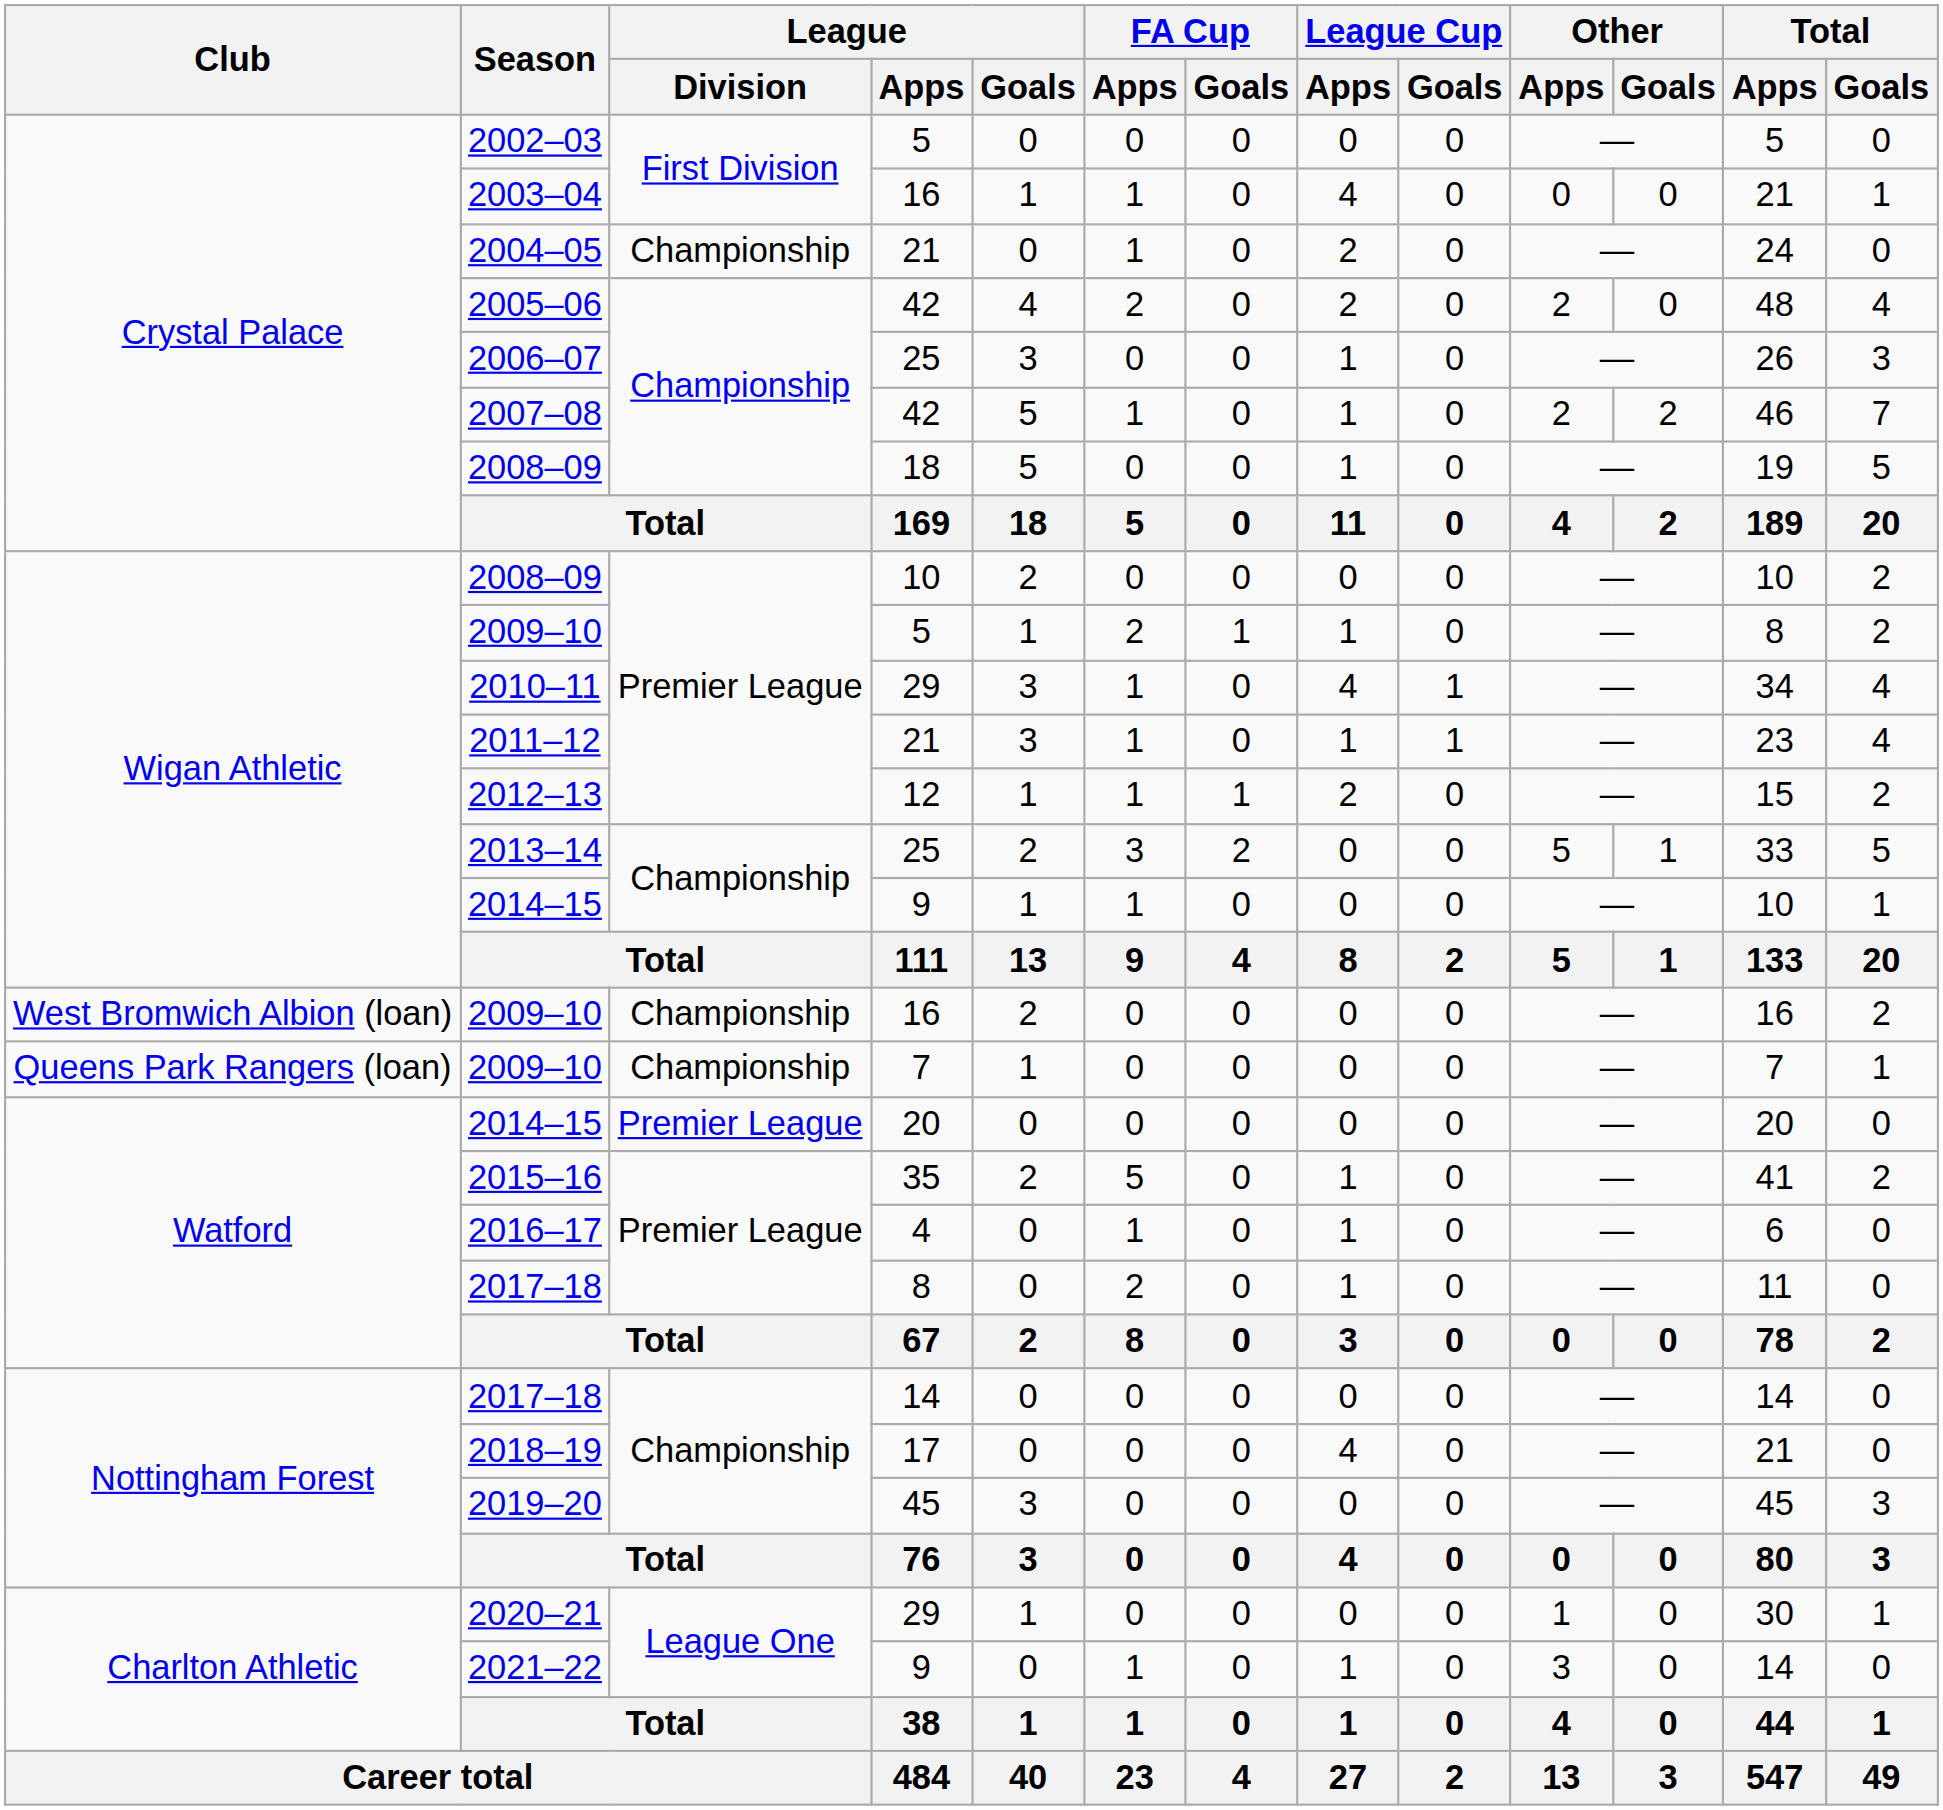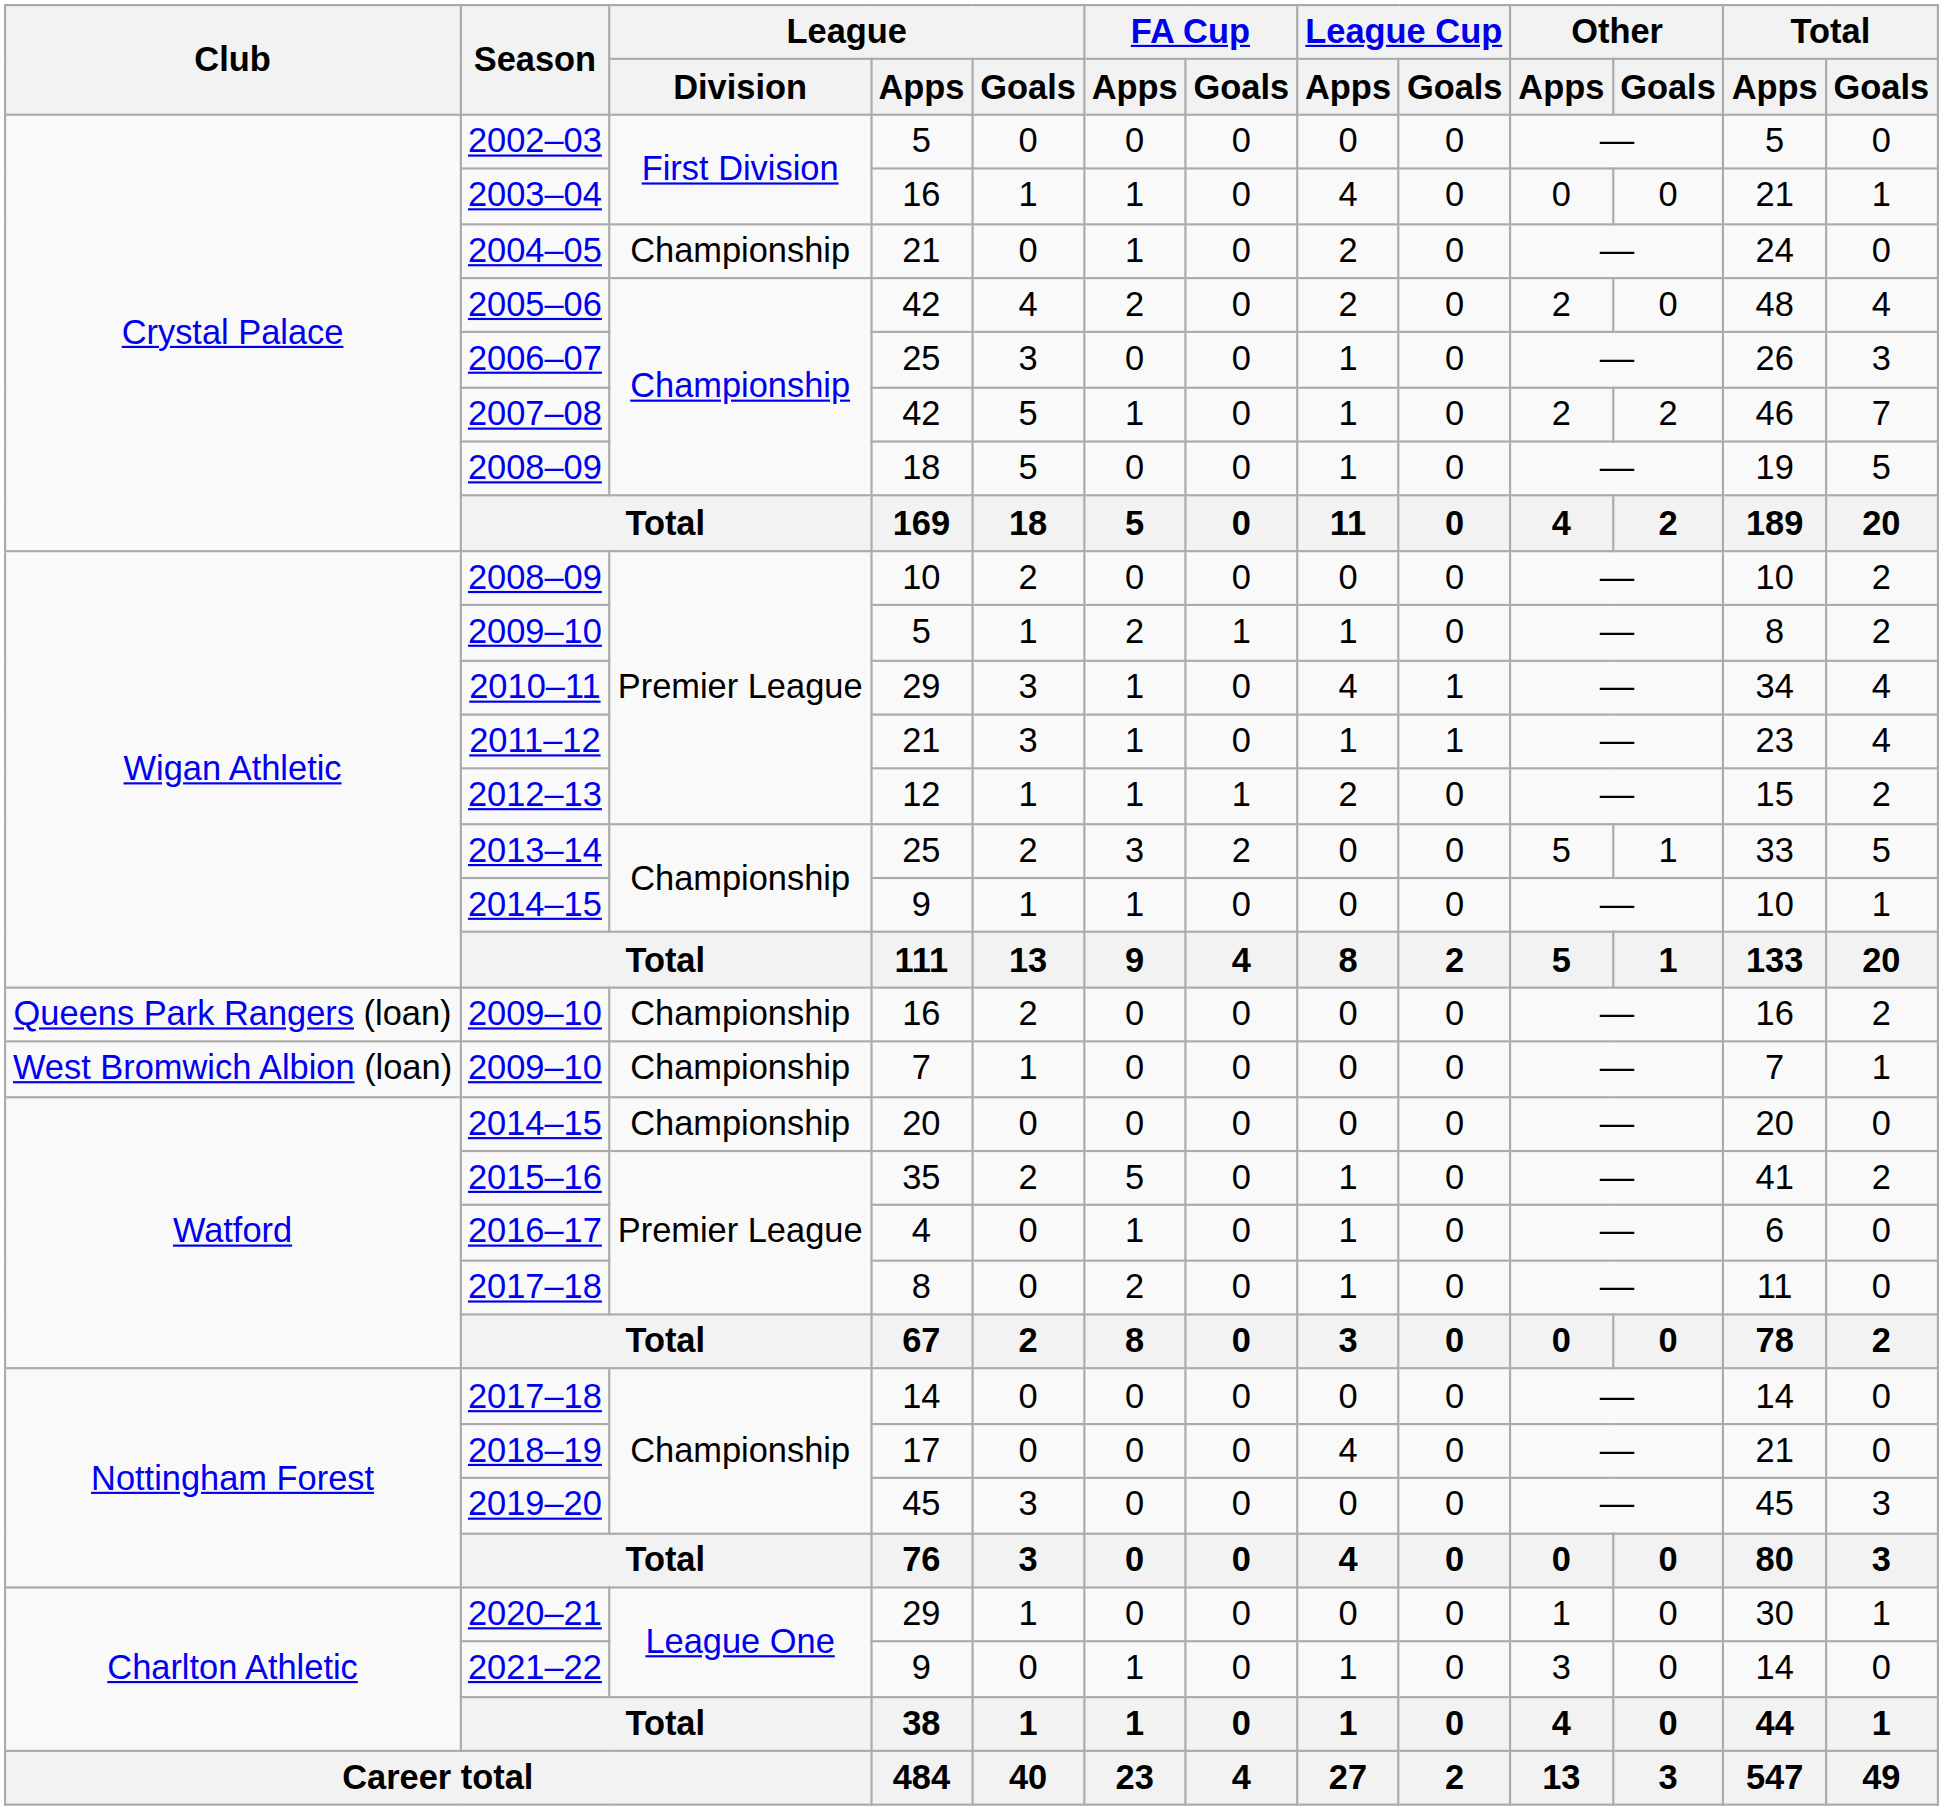 <table class="wikitable" style="text-align:center">
 <tr>
 <th rowspan="2">Club</th>
 <th rowspan="2">Season</th>
 <th colspan="3">League</th>
 <th colspan="2"><a href='#'>FA Cup</a></th>
 <th colspan="2"><a href='#'>League Cup</a></th>
 <th colspan="2">Other</th>
 <th colspan="2">Total</th>
 </tr>
 <tr>
 <th>Division</th>
 <th>Apps</th>
 <th>Goals</th>
 <th>Apps</th>
 <th>Goals</th>
 <th>Apps</th>
 <th>Goals</th>
 <th>Apps</th>
 <th>Goals</th>
 <th>Apps</th>
 <th>Goals</th>
 </tr>
 <tr>
 <td rowspan="8"><a href='#'>Crystal Palace</a></td>
 <td><a href='#'>2002–03</a></td>
 <td rowspan="2"><a href='#'>First Division</a></td>
 <td>5</td>
 <td>0</td>
 <td>0</td>
 <td>0</td>
 <td>0</td>
 <td>0</td>
 <td colspan="2">—</td>
 <td>5</td>
 <td>0</td>
 </tr>
 <tr>
 <td><a href='#'>2003–04</a></td>
 <td>16</td>
 <td>1</td>
 <td>1</td>
 <td>0</td>
 <td>4</td>
 <td>0</td>
 <td>0</td>
 <td>0</td>
 <td>21</td>
 <td>1</td>
 </tr>
 <tr>
 <td><a href='#'>2004–05</a></td>
 <td>Championship</td>
 <td>21</td>
 <td>0</td>
 <td>1</td>
 <td>0</td>
 <td>2</td>
 <td>0</td>
 <td colspan="2">—</td>
 <td>24</td>
 <td>0</td>
 </tr>
 <tr>
 <td><a href='#'>2005–06</a></td>
 <td rowspan="4"><a href='#'>Championship</a></td>
 <td>42</td>
 <td>4</td>
 <td>2</td>
 <td>0</td>
 <td>2</td>
 <td>0</td>
 <td>2</td>
 <td>0</td>
 <td>48</td>
 <td>4</td>
 </tr>
 <tr>
 <td><a href='#'>2006–07</a></td>
 <td>25</td>
 <td>3</td>
 <td>0</td>
 <td>0</td>
 <td>1</td>
 <td>0</td>
 <td colspan="2">—</td>
 <td>26</td>
 <td>3</td>
 </tr>
 <tr>
 <td><a href='#'>2007–08</a></td>
 <td>42</td>
 <td>5</td>
 <td>1</td>
 <td>0</td>
 <td>1</td>
 <td>0</td>
 <td>2</td>
 <td>2</td>
 <td>46</td>
 <td>7</td>
 </tr>
 <tr>
 <td><a href='#'>2008–09</a></td>
 <td>18</td>
 <td>5</td>
 <td>0</td>
 <td>0</td>
 <td>1</td>
 <td>0</td>
 <td colspan="2">—</td>
 <td>19</td>
 <td>5</td>
 </tr>
 <tr>
 <th colspan="2">Total</th>
 <th>169</th>
 <th>18</th>
 <th>5</th>
 <th>0</th>
 <th>11</th>
 <th>0</th>
 <th>4</th>
 <th>2</th>
 <th>189</th>
 <th>20</th>
 </tr>
 <tr>
 <td rowspan=8><a href='#'>Wigan Athletic</a></td>
 <td><a href='#'>2008–09</a></td>
 <td rowspan="5">Premier League</td>
 <td>10</td>
 <td>2</td>
 <td>0</td>
 <td>0</td>
 <td>0</td>
 <td>0</td>
 <td colspan="2">—</td>
 <td>10</td>
 <td>2</td>
 </tr>
 <tr>
 <td><a href='#'>2009–10</a></td>
 <td>5</td>
 <td>1</td>
 <td>2</td>
 <td>1</td>
 <td>1</td>
 <td>0</td>
 <td colspan="2">—</td>
 <td>8</td>
 <td>2</td>
 </tr>
 <tr>
 <td><a href='#'>2010–11</a></td>
 <td>29</td>
 <td>3</td>
 <td>1</td>
 <td>0</td>
 <td>4</td>
 <td>1</td>
 <td colspan="2">—</td>
 <td>34</td>
 <td>4</td>
 </tr>
 <tr>
 <td><a href='#'>2011–12</a></td>
 <td>21</td>
 <td>3</td>
 <td>1</td>
 <td>0</td>
 <td>1</td>
 <td>1</td>
 <td colspan="2">—</td>
 <td>23</td>
 <td>4</td>
 </tr>
 <tr>
 <td><a href='#'>2012–13</a></td>
 <td>12</td>
 <td>1</td>
 <td>1</td>
 <td>1</td>
 <td>2</td>
 <td>0</td>
 <td colspan="2">—</td>
 <td>15</td>
 <td>2</td>
 </tr>
 <tr>
 <td><a href='#'>2013–14</a></td>
 <td rowspan="2">Championship</td>
 <td>25</td>
 <td>2</td>
 <td>3</td>
 <td>2</td>
 <td>0</td>
 <td>0</td>
 <td>5</td>
 <td>1</td>
 <td>33</td>
 <td>5</td>
 </tr>
 <tr>
 <td><a href='#'>2014–15</a></td>
 <td>9</td>
 <td>1</td>
 <td>1</td>
 <td>0</td>
 <td>0</td>
 <td>0</td>
 <td colspan="2">—</td>
 <td>10</td>
 <td>1</td>
 </tr>
 <tr>
 <th colspan="2">Total</th>
 <th>111</th>
 <th>13</th>
 <th>9</th>
 <th>4</th>
 <th>8</th>
 <th>2</th>
 <th>5</th>
 <th>1</th>
 <th>133</th>
 <th>20</th>
 </tr>
 <tr>
-<td><a href='#'>West Bromwich Albion</a> (loan)</td>
+<td><a href='#'>Queens Park Rangers</a> (loan)</td>
 <td><a href='#'>2009–10</a></td>
 <td>Championship</td>
 <td>16</td>
 <td>2</td>
 <td>0</td>
 <td>0</td>
 <td>0</td>
 <td>0</td>
 <td colspan="2">—</td>
 <td>16</td>
 <td>2</td>
 </tr>
 <tr>
-<td><a href='#'>Queens Park Rangers</a> (loan)</td>
+<td><a href='#'>West Bromwich Albion</a> (loan)</td>
 <td><a href='#'>2009–10</a></td>
 <td>Championship</td>
 <td>7</td>
 <td>1</td>
 <td>0</td>
 <td>0</td>
 <td>0</td>
 <td>0</td>
 <td colspan="2">—</td>
 <td>7</td>
 <td>1</td>
 </tr>
 <tr>
 <td rowspan="5"><a href='#'>Watford</a></td>
 <td><a href='#'>2014–15</a></td>
-<td><a href='#'>Premier League</a></td>
+<td>Championship</td>
 <td>20</td>
 <td>0</td>
 <td>0</td>
 <td>0</td>
 <td>0</td>
 <td>0</td>
 <td colspan="2">—</td>
 <td>20</td>
 <td>0</td>
 </tr>
 <tr>
 <td><a href='#'>2015–16</a></td>
 <td rowspan="3">Premier League</td>
 <td>35</td>
 <td>2</td>
 <td>5</td>
 <td>0</td>
 <td>1</td>
 <td>0</td>
 <td colspan="2">—</td>
 <td>41</td>
 <td>2</td>
 </tr>
 <tr>
 <td><a href='#'>2016–17</a></td>
 <td>4</td>
 <td>0</td>
 <td>1</td>
 <td>0</td>
 <td>1</td>
 <td>0</td>
 <td colspan="2">—</td>
 <td>6</td>
 <td>0</td>
 </tr>
 <tr>
 <td><a href='#'>2017–18</a></td>
 <td>8</td>
 <td>0</td>
 <td>2</td>
 <td>0</td>
 <td>1</td>
 <td>0</td>
 <td colspan="2">—</td>
 <td>11</td>
 <td>0</td>
 </tr>
 <tr>
 <th colspan="2">Total</th>
 <th>67</th>
 <th>2</th>
 <th>8</th>
 <th>0</th>
 <th>3</th>
 <th>0</th>
 <th>0</th>
 <th>0</th>
 <th>78</th>
 <th>2</th>
 </tr>
 <tr>
 <td rowspan="4"><a href='#'>Nottingham Forest</a></td>
 <td><a href='#'>2017–18</a></td>
 <td rowspan="3">Championship</td>
 <td>14</td>
 <td>0</td>
 <td>0</td>
 <td>0</td>
 <td>0</td>
 <td>0</td>
 <td colspan="2">—</td>
 <td>14</td>
 <td>0</td>
 </tr>
 <tr>
 <td><a href='#'>2018–19</a></td>
 <td>17</td>
 <td>0</td>
 <td>0</td>
 <td>0</td>
 <td>4</td>
 <td>0</td>
 <td colspan="2">—</td>
 <td>21</td>
 <td>0</td>
 </tr>
 <tr>
 <td><a href='#'>2019–20</a></td>
 <td>45</td>
 <td>3</td>
 <td>0</td>
 <td>0</td>
 <td>0</td>
 <td>0</td>
 <td colspan="2">—</td>
 <td>45</td>
 <td>3</td>
 </tr>
 <tr>
 <th colspan="2">Total</th>
 <th>76</th>
 <th>3</th>
 <th>0</th>
 <th>0</th>
 <th>4</th>
 <th>0</th>
 <th>0</th>
 <th>0</th>
 <th>80</th>
 <th>3</th>
 </tr>
 <tr>
 <td rowspan="3"><a href='#'>Charlton Athletic</a></td>
 <td><a href='#'>2020–21</a></td>
 <td rowspan="2"><a href='#'>League One</a></td>
 <td>29</td>
 <td>1</td>
 <td>0</td>
 <td>0</td>
 <td>0</td>
 <td>0</td>
 <td>1</td>
 <td>0</td>
 <td>30</td>
 <td>1</td>
 </tr>
 <tr>
 <td><a href='#'>2021–22</a></td>
 <td>9</td>
 <td>0</td>
 <td>1</td>
 <td>0</td>
 <td>1</td>
 <td>0</td>
 <td>3</td>
 <td>0</td>
 <td>14</td>
 <td>0</td>
 </tr>
 <tr>
 <th colspan="2">Total</th>
 <th>38</th>
 <th>1</th>
 <th>1</th>
 <th>0</th>
 <th>1</th>
 <th>0</th>
 <th>4</th>
 <th>0</th>
 <th>44</th>
 <th>1</th>
 </tr>
 <tr>
 <th colspan="3">Career total</th>
 <th>484</th>
 <th>40</th>
 <th>23</th>
 <th>4</th>
 <th>27</th>
 <th>2</th>
 <th>13</th>
 <th>3</th>
 <th>547</th>
 <th>49</th>
 </tr>
 </table>
